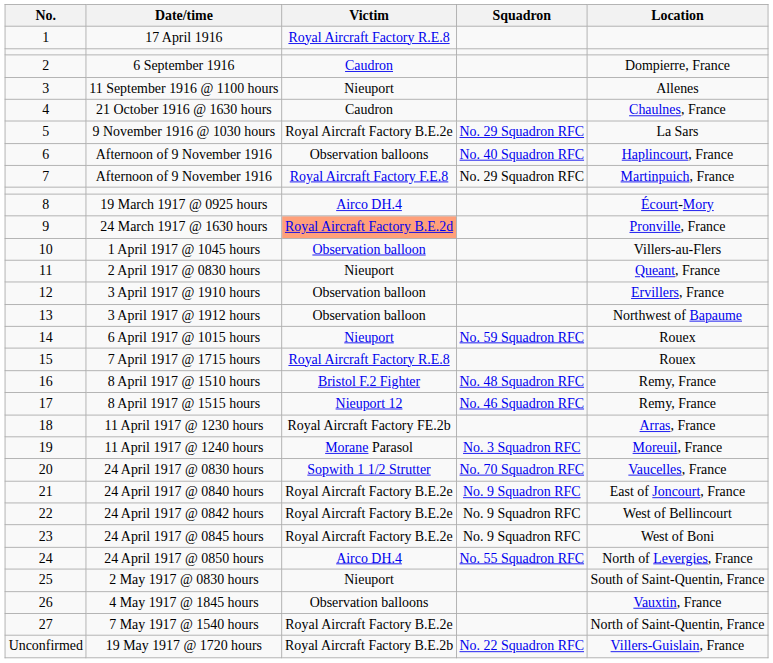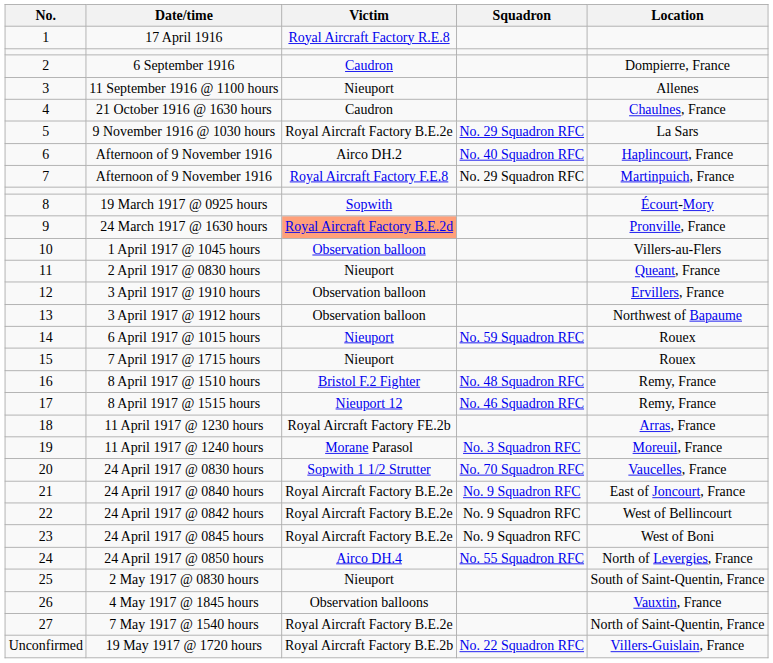 <table class="wikitable" border="1" style="margin: 1em auto 1em auto">
 <tr>
 <th>No.</th>
 <th>Date/time</th>
 <th>Victim</th>
 <th>Squadron</th>
 <th>Location</th>
 </tr>
 <tr>
 <td align="center">1</td>
 <td align="center">17 April 1916</td>
 <td align="center"><a href='#'>Royal Aircraft Factory R.E.8</a></td>
 <td align="center"></td>
 <td align="center"></td>
 </tr>
 <tr>
 <td align="center"></td>
 <td align="center"></td>
 <td align="center"></td>
 <td align="center"></td>
 <td align="center"></td>
 </tr>
 <tr>
 <td align="center">2</td>
 <td align="center">6 September 1916</td>
 <td align="center"><a href='#'>Caudron</a></td>
 <td align="center"></td>
 <td align="center">Dompierre, France</td>
 </tr>
 <tr>
 <td align="center">3</td>
 <td align="center">11 September 1916 @ 1100 hours</td>
 <td align="center">Nieuport</td>
 <td align="center"></td>
 <td align="center">Allenes</td>
 </tr>
 <tr>
 <td align="center">4</td>
 <td align="center">21 October 1916 @ 1630 hours</td>
 <td align="center">Caudron</td>
 <td align="center"></td>
 <td align="center"><a href='#'>Chaulnes</a>, France</td>
 </tr>
 <tr>
 <td align="center">5</td>
 <td align="center">9 November 1916 @ 1030 hours</td>
 <td align="center">Royal Aircraft Factory B.E.2e</td>
 <td align="center"><a href='#'>No. 29 Squadron RFC</a></td>
 <td align="center">La Sars</td>
 </tr>
 <tr>
 <td align="center">6</td>
 <td align="center">Afternoon of 9 November 1916</td>
-<td align="center">Observation balloons</td>
+<td align="center">Airco DH.2</td>
 <td align="center"><a href='#'>No. 40 Squadron RFC</a></td>
 <td align="center"><a href='#'>Haplincourt</a>, France</td>
 </tr>
 <tr>
 <td align="center">7</td>
 <td align="center">Afternoon of 9 November 1916</td>
 <td align="center"><a href='#'>Royal Aircraft Factory F.E.8</a></td>
 <td align="center">No. 29 Squadron RFC</td>
 <td align="center"><a href='#'>Martinpuich</a>, France</td>
 </tr>
 <tr>
 <td align="center"></td>
 <td align="center"></td>
 <td align="center"></td>
 <td align="center"></td>
 <td align="center"></td>
 </tr>
 <tr>
 <td align="center">8</td>
 <td align="center">19 March 1917 @ 0925 hours</td>
-<td align="center"><a href='#'>Airco DH.4</a></td>
+<td align="center"><a href='#'>Sopwith</a></td>
 <td align="center"></td>
 <td align="center"><a href='#'>Écourt</a>-<a href='#'>Mory</a></td>
 </tr>
 <tr>
 <td align="center">9</td>
 <td align="center">24 March 1917 @ 1630 hours</td>
 <td align="center" style="background: lightsalmon;"><a href='#'>Royal Aircraft Factory B.E.2d</a></td>
 <td align="center"></td>
 <td align="center"><a href='#'>Pronville</a>, France</td>
 </tr>
 <tr>
 <td align="center">10</td>
 <td align="center">1 April 1917 @ 1045 hours</td>
 <td align="center"><a href='#'>Observation balloon</a></td>
 <td align="center"></td>
 <td align="center">Villers-au-Flers</td>
 </tr>
 <tr>
 <td align="center">11</td>
 <td align="center">2 April 1917 @ 0830 hours</td>
 <td align="center">Nieuport</td>
 <td align="center"></td>
 <td align="center"><a href='#'>Queant</a>, France</td>
 </tr>
 <tr>
 <td align="center">12</td>
 <td align="center">3 April 1917 @ 1910 hours</td>
 <td align="center">Observation balloon</td>
 <td align="center"></td>
 <td align="center"><a href='#'>Ervillers</a>, France</td>
 </tr>
 <tr>
 <td align="center">13</td>
 <td align="center">3 April 1917 @ 1912 hours</td>
 <td align="center">Observation balloon</td>
 <td align="center"></td>
 <td align="center">Northwest of <a href='#'>Bapaume</a></td>
 </tr>
 <tr>
 <td align="center">14</td>
 <td align="center">6 April 1917  @ 1015 hours</td>
 <td align="center"><a href='#'>Nieuport</a></td>
 <td align="center"><a href='#'>No. 59 Squadron RFC</a></td>
 <td align="center">Rouex</td>
 </tr>
 <tr>
 <td align="center">15</td>
 <td align="center">7 April 1917 @ 1715 hours</td>
-<td align="center"><a href='#'>Royal Aircraft Factory R.E.8</a></td>
+<td align="center">Nieuport</td>
 <td align="center"></td>
 <td align="center">Rouex</td>
 </tr>
 <tr>
 <td align="center">16</td>
 <td align="center">8 April 1917 @ 1510 hours</td>
 <td align="center"><a href='#'>Bristol F.2 Fighter</a></td>
 <td align="center"><a href='#'>No. 48 Squadron RFC</a></td>
 <td align="center">Remy, France</td>
 </tr>
 <tr>
 <td align="center">17</td>
 <td align="center">8 April 1917 @ 1515 hours</td>
 <td align="center"><a href='#'>Nieuport 12</a></td>
 <td align="center"><a href='#'>No. 46 Squadron RFC</a></td>
 <td align="center">Remy, France</td>
 </tr>
 <tr>
 <td align="center">18</td>
 <td align="center">11 April 1917 @ 1230 hours</td>
 <td align="center">Royal Aircraft Factory FE.2b</td>
 <td align="center"></td>
 <td align="center"><a href='#'>Arras</a>, France</td>
 </tr>
 <tr>
 <td align="center">19</td>
 <td align="center">11 April 1917 @ 1240 hours</td>
 <td align="center"><a href='#'>Morane</a> Parasol</td>
 <td align="center"><a href='#'>No. 3 Squadron RFC</a></td>
 <td align="center"><a href='#'>Moreuil</a>, France</td>
 </tr>
 <tr>
 <td align="center">20</td>
 <td align="center">24 April 1917 @ 0830 hours</td>
 <td align="center"><a href='#'>Sopwith 1 1/2 Strutter</a></td>
 <td align="center"><a href='#'>No. 70 Squadron RFC</a></td>
 <td align="center"><a href='#'>Vaucelles</a>, France</td>
 </tr>
 <tr>
 <td align="center">21</td>
 <td align="center">24 April 1917 @ 0840 hours</td>
 <td align="center">Royal Aircraft Factory B.E.2e</td>
 <td align="center"><a href='#'>No. 9 Squadron RFC</a></td>
 <td align="center">East of <a href='#'>Joncourt</a>, France</td>
 </tr>
 <tr>
 <td align="center">22</td>
 <td align="center">24 April 1917 @ 0842 hours</td>
 <td align="center">Royal Aircraft Factory B.E.2e</td>
 <td align="center">No. 9 Squadron RFC</td>
 <td align="center">West of Bellincourt</td>
 </tr>
 <tr>
 <td align="center">23</td>
 <td align="center">24 April 1917 @ 0845 hours</td>
 <td align="center">Royal Aircraft Factory B.E.2e</td>
 <td align="center">No. 9 Squadron RFC</td>
 <td align="center">West of Boni</td>
 </tr>
 <tr>
 <td align="center">24</td>
 <td align="center">24 April 1917 @ 0850 hours</td>
 <td align="center"><a href='#'>Airco DH.4</a></td>
 <td align="center"><a href='#'>No. 55 Squadron RFC</a></td>
 <td align="center">North of <a href='#'>Levergies</a>, France</td>
 </tr>
 <tr>
 <td align="center">25</td>
 <td align="center">2 May 1917 @ 0830 hours</td>
 <td align="center">Nieuport</td>
 <td align="center"></td>
 <td align="center">South of Saint-Quentin, France</td>
 </tr>
 <tr>
 <td align="center">26</td>
 <td align="center">4 May 1917 @ 1845 hours</td>
 <td align="center">Observation balloons</td>
 <td align="center"></td>
 <td align="center"><a href='#'>Vauxtin</a>, France</td>
 </tr>
 <tr>
 <td align="center">27</td>
 <td align="center">7 May 1917 @ 1540 hours</td>
 <td align="center">Royal Aircraft Factory B.E.2e</td>
 <td align="center"></td>
 <td align="center">North of Saint-Quentin, France</td>
 </tr>
 <tr>
 <td align="center">Unconfirmed</td>
 <td align="center">19 May 1917 @ 1720 hours</td>
 <td align="center">Royal Aircraft Factory B.E.2b</td>
 <td align="center"><a href='#'>No. 22 Squadron RFC</a></td>
 <td align="center"><a href='#'>Villers-Guislain</a>, France</td>
 </tr>
 </table>
